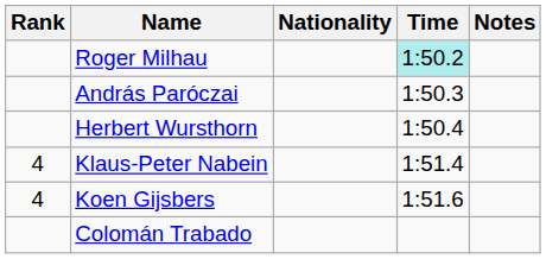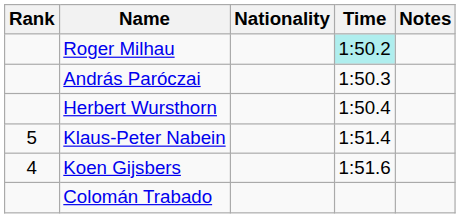 <table class="wikitable sortable" style="text-align:center">
 <tr>
 <th>Rank</th>
 <th>Name</th>
 <th>Nationality</th>
 <th>Time</th>
 <th>Notes</th>
 </tr>
 <tr>
 <td></td>
 <td align="left"><a href='#'>Roger Milhau</a></td>
 <td align=left></td>
 <td style="background: paleturquoise;">1:50.2</td>
 <td></td>
 </tr>
 <tr>
 <td></td>
 <td align="left"><a href='#'>András Paróczai</a></td>
 <td align=left></td>
 <td>1:50.3</td>
 <td></td>
 </tr>
 <tr>
 <td></td>
 <td align="left"><a href='#'>Herbert Wursthorn</a></td>
 <td align=left></td>
 <td>1:50.4</td>
 <td></td>
 </tr>
 <tr>
-<td>4</td>
+<td>5</td>
 <td align="left"><a href='#'>Klaus-Peter Nabein</a></td>
 <td align=left></td>
 <td>1:51.4</td>
 <td></td>
 </tr>
 <tr>
 <td>4</td>
 <td align="left"><a href='#'>Koen Gijsbers</a></td>
 <td align=left></td>
 <td>1:51.6</td>
 <td></td>
 </tr>
 <tr>
 <td></td>
 <td align="left"><a href='#'>Colomán Trabado</a></td>
 <td align=left></td>
 <td></td>
 <td></td>
 </tr>
 </table>
